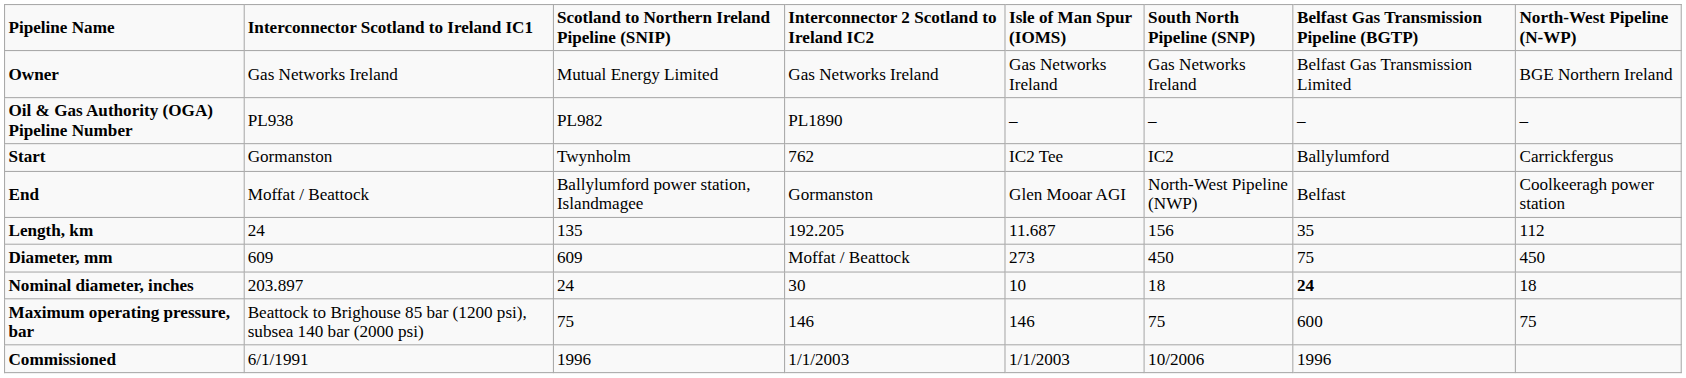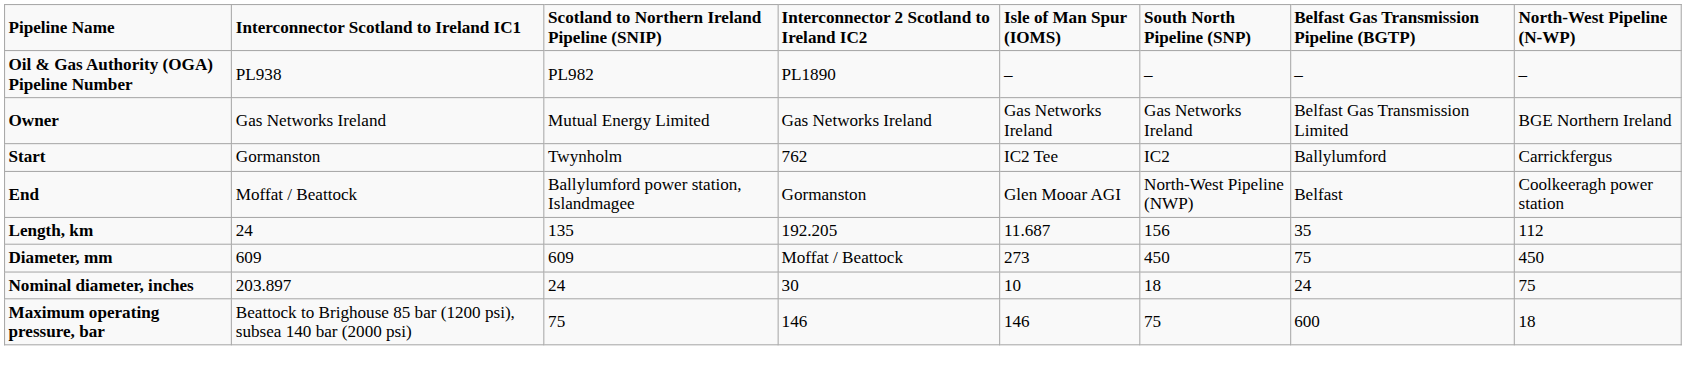 <table class="wikitable">
 <tr>
 <td><strong>Pipeline Name</strong></td>
 <td><strong>Interconnector Scotland to Ireland IC1</strong></td>
 <td><strong>Scotland to Northern Ireland Pipeline (SNIP)</strong></td>
 <td><strong>Interconnector 2 Scotland to Ireland IC2</strong></td>
 <td><strong>Isle of Man Spur (IOMS)</strong></td>
 <td><strong>South North Pipeline (SNP)</strong></td>
 <td><strong>Belfast  Gas Transmission Pipeline (BGTP)</strong></td>
 <td><strong>North-West Pipeline (N-WP)</strong></td>
 </tr>
 <tr>
+<td><strong>Oil & Gas Authority (OGA) Pipeline Number</strong></td>
+<td>PL938</td>
+<td>PL982</td>
+<td>PL1890</td>
+<td>–</td>
+<td>–</td>
+<td>–</td>
+<td>–</td>
+</tr>
+<tr>
 <td><strong>Owner</strong></td>
 <td>Gas Networks Ireland</td>
 <td>Mutual Energy Limited</td>
 <td>Gas Networks Ireland</td>
 <td>Gas Networks Ireland</td>
 <td>Gas Networks Ireland</td>
 <td>Belfast Gas  Transmission Limited</td>
 <td>BGE Northern Ireland</td>
-</tr>
-<tr>
-<td><strong>Oil & Gas Authority (OGA) Pipeline Number</strong></td>
-<td>PL938</td>
-<td>PL982</td>
-<td>PL1890</td>
-<td>–</td>
-<td>–</td>
-<td>–</td>
-<td>–</td>
 </tr>
 <tr>
 <td><strong>Start</strong></td>
 <td>Gormanston</td>
 <td>Twynholm</td>
 <td>762</td>
 <td>IC2 Tee</td>
 <td>IC2</td>
 <td>Ballylumford</td>
 <td>Carrickfergus</td>
 </tr>
 <tr>
 <td><strong>End</strong></td>
 <td>Moffat / Beattock</td>
 <td>Ballylumford power station, Islandmagee</td>
 <td>Gormanston</td>
 <td>Glen Mooar AGI</td>
 <td>North-West Pipeline (NWP)</td>
 <td>Belfast</td>
 <td>Coolkeeragh power station</td>
 </tr>
 <tr>
 <td><strong>Length, km</strong></td>
 <td>24</td>
 <td>135</td>
 <td>192.205</td>
 <td>11.687</td>
 <td>156</td>
 <td>35</td>
 <td>112</td>
 </tr>
 <tr>
 <td><strong>Diameter, mm</strong></td>
 <td>609</td>
 <td>609</td>
 <td>Moffat / Beattock</td>
 <td>273</td>
 <td>450</td>
 <td>75</td>
 <td>450</td>
 </tr>
 <tr>
 <td><strong>Nominal diameter, inches</strong></td>
 <td>203.897</td>
 <td>24</td>
 <td>30</td>
 <td>10</td>
 <td>18</td>
-<td><strong>24</strong></td>
-<td>18</td>
+<td>24</td>
+<td>75</td>
 </tr>
 <tr>
 <td><strong>Maximum operating pressure, bar</strong></td>
 <td>Beattock to Brighouse 85 bar (1200 psi), subsea 140 bar (2000 psi)</td>
 <td>75</td>
 <td>146</td>
 <td>146</td>
 <td>75</td>
 <td>600</td>
-<td>75</td>
-</tr>
-<tr>
-<td><strong>Commissioned</strong></td>
-<td>6/1/1991</td>
-<td>1996</td>
-<td>1/1/2003</td>
-<td>1/1/2003</td>
-<td>10/2006</td>
-<td>1996</td>
-<td></td>
+<td>18</td>
 </tr>
 </table>
